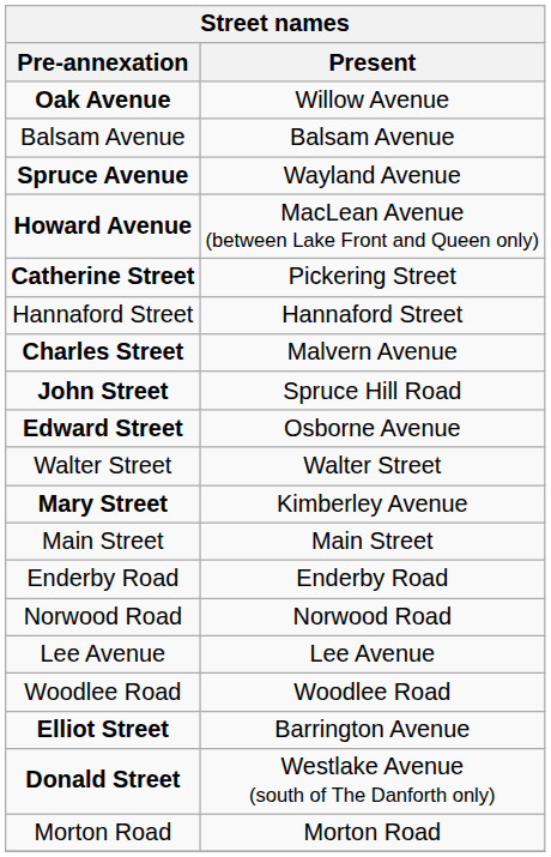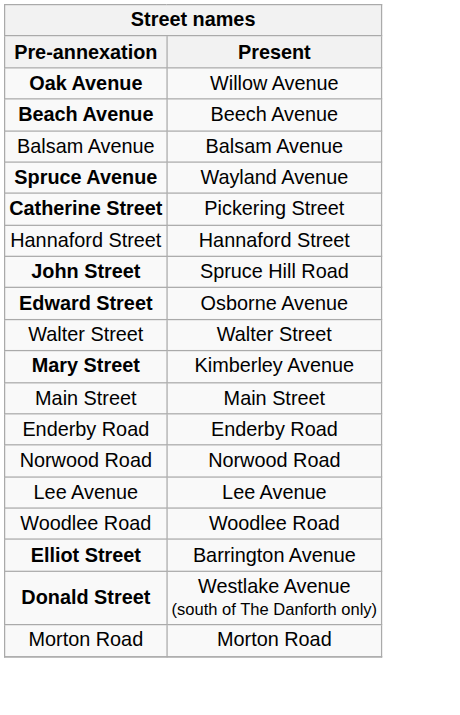 <table class="wikitable plainrowheaders" style="text-align:center;" border="1">
 <tr>
 <th scope="col" colspan="2">Street names</th>
 </tr>
 <tr>
 <th scope="col">Pre-annexation</th>
 <th scope="col">Present</th>
 </tr>
 <tr>
 <td><strong>Oak Avenue</strong></td>
 <td>Willow Avenue</td>
 </tr>
 <tr>
+<td><strong>Beach Avenue</strong></td>
+<td>Beech Avenue</td>
+</tr>
+<tr>
 <td>Balsam Avenue</td>
 <td>Balsam Avenue</td>
 </tr>
 <tr>
 <td><strong>Spruce Avenue</strong></td>
 <td>Wayland Avenue</td>
 </tr>
 <tr>
-<td><strong>Howard Avenue</strong></td>
-<td>MacLean Avenue <br><small>(between Lake Front and Queen only)</small></td>
-</tr>
-<tr>
 <td><strong>Catherine Street</strong></td>
 <td>Pickering Street</td>
 </tr>
 <tr>
 <td>Hannaford Street</td>
 <td>Hannaford Street</td>
-</tr>
-<tr>
-<td><strong>Charles Street</strong></td>
-<td>Malvern Avenue</td>
 </tr>
 <tr>
 <td><strong>John Street</strong></td>
 <td>Spruce Hill Road</td>
 </tr>
 <tr>
 <td><strong>Edward Street</strong></td>
 <td>Osborne Avenue</td>
 </tr>
 <tr>
 <td>Walter Street</td>
 <td>Walter Street</td>
 </tr>
 <tr>
 <td><strong>Mary Street</strong></td>
 <td>Kimberley Avenue</td>
 </tr>
 <tr>
 <td>Main Street</td>
 <td>Main Street</td>
 </tr>
 <tr>
 <td>Enderby Road</td>
 <td>Enderby Road</td>
 </tr>
 <tr>
 <td>Norwood Road</td>
 <td>Norwood Road</td>
 </tr>
 <tr>
 <td>Lee Avenue</td>
 <td>Lee Avenue</td>
 </tr>
 <tr>
 <td>Woodlee Road</td>
 <td>Woodlee Road</td>
 </tr>
 <tr>
 <td><strong>Elliot Street</strong></td>
 <td>Barrington Avenue</td>
 </tr>
 <tr>
 <td><strong>Donald Street</strong></td>
 <td>Westlake Avenue<br><small> (south of The Danforth only)</small></td>
 </tr>
 <tr>
 <td>Morton Road</td>
 <td>Morton Road</td>
 </tr>
 <tr>
 </tr>
 </table>
